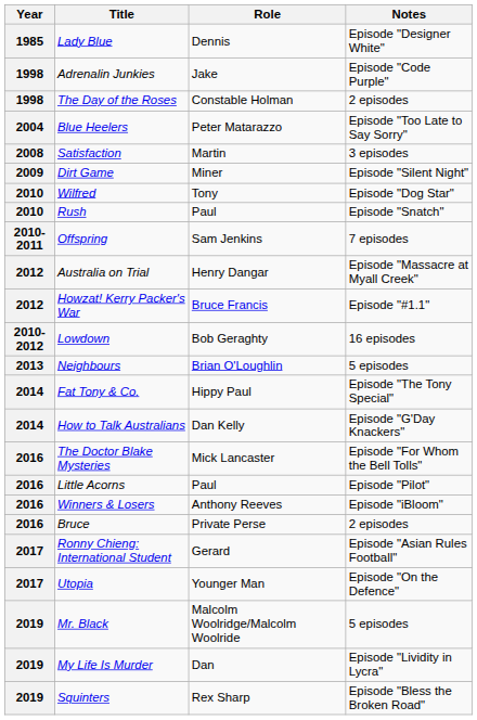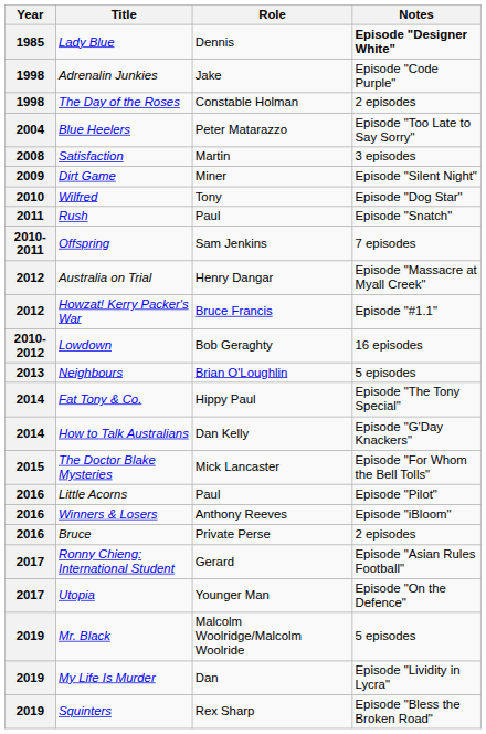 <table class="wikitable plainrowheaders sortable">
 <tr>
 <th scope="col">Year</th>
 <th scope="col">Title</th>
 <th scope="col">Role</th>
 <th scope="col">Notes</th>
 </tr>
 <tr>
 <th scope="row">1985</th>
 <td><em><a href='#'>Lady Blue</a></em></td>
 <td>Dennis</td>
-<td>Episode "Designer White"</td>
+<td><strong>Episode "Designer White"</strong></td>
 </tr>
 <tr>
 <th scope="row">1998</th>
 <td><em>Adrenalin Junkies</em></td>
 <td>Jake</td>
 <td>Episode "Code Purple"</td>
 </tr>
 <tr>
 <th scope="row">1998</th>
 <td><em><a href='#'>The Day of the Roses</a></em></td>
 <td>Constable Holman</td>
 <td>2 episodes</td>
 </tr>
 <tr>
 <th scope="row">2004</th>
 <td><em><a href='#'>Blue Heelers</a></em></td>
 <td>Peter Matarazzo</td>
 <td>Episode "Too Late to Say Sorry"</td>
 </tr>
 <tr>
 <th scope="row">2008</th>
 <td><em><a href='#'>Satisfaction</a></em></td>
 <td>Martin</td>
 <td>3 episodes</td>
 </tr>
 <tr>
 <th scope="row">2009</th>
 <td><em><a href='#'>Dirt Game</a></em></td>
 <td>Miner</td>
 <td>Episode "Silent Night"</td>
 </tr>
 <tr>
 <th scope="row">2010</th>
 <td><em><a href='#'>Wilfred</a></em></td>
 <td>Tony</td>
 <td>Episode "Dog Star"</td>
 </tr>
 <tr>
-<th scope="row">2010</th>
+<th scope="row">2011</th>
 <td><em><a href='#'>Rush</a></em></td>
 <td>Paul</td>
 <td>Episode "Snatch"</td>
 </tr>
 <tr>
 <th scope="row">2010-2011</th>
 <td><em><a href='#'>Offspring</a></em></td>
 <td>Sam Jenkins</td>
 <td>7 episodes</td>
 </tr>
 <tr>
 <th scope="row">2012</th>
 <td><em>Australia on Trial</em></td>
 <td>Henry Dangar</td>
 <td>Episode "Massacre at Myall Creek"</td>
 </tr>
 <tr>
 <th scope="row">2012</th>
 <td><em><a href='#'>Howzat! Kerry Packer's War</a></em></td>
 <td><a href='#'>Bruce Francis</a></td>
 <td>Episode "#1.1"</td>
 </tr>
 <tr>
 <th scope="row">2010-2012</th>
 <td><em><a href='#'>Lowdown</a></em></td>
 <td>Bob Geraghty</td>
 <td>16 episodes</td>
 </tr>
 <tr>
 <th scope="row">2013</th>
 <td><em><a href='#'>Neighbours</a></em></td>
 <td><a href='#'>Brian O'Loughlin</a></td>
 <td>5 episodes</td>
 </tr>
 <tr>
 <th scope="row">2014</th>
 <td><em><a href='#'>Fat Tony & Co.</a></em></td>
 <td>Hippy Paul</td>
 <td>Episode "The Tony Special"</td>
 </tr>
 <tr>
 <th scope="row">2014</th>
 <td><em><a href='#'>How to Talk Australians</a></em></td>
 <td>Dan Kelly</td>
 <td>Episode "G'Day Knackers"</td>
 </tr>
 <tr>
-<th scope="row">2016</th>
+<th scope="row">2015</th>
 <td><em><a href='#'>The Doctor Blake Mysteries</a></em></td>
 <td>Mick Lancaster</td>
 <td>Episode "For Whom the Bell Tolls"</td>
 </tr>
 <tr>
 <th scope="row">2016</th>
 <td><em>Little Acorns</em></td>
 <td>Paul</td>
 <td>Episode "Pilot"</td>
 </tr>
 <tr>
 <th scope="row">2016</th>
 <td><em><a href='#'>Winners & Losers</a></em></td>
 <td>Anthony Reeves</td>
 <td>Episode "iBloom"</td>
 </tr>
 <tr>
 <th scope="row">2016</th>
 <td><em>Bruce</em></td>
 <td>Private Perse</td>
 <td>2 episodes</td>
 </tr>
 <tr>
 <th scope="row">2017</th>
 <td><em><a href='#'>Ronny Chieng: International Student</a></em></td>
 <td>Gerard</td>
 <td>Episode "Asian Rules Football"</td>
 </tr>
 <tr>
 <th scope="row">2017</th>
 <td><em><a href='#'>Utopia</a></em></td>
 <td>Younger Man</td>
 <td>Episode "On the Defence"</td>
 </tr>
 <tr>
 <th scope="row">2019</th>
 <td><em><a href='#'>Mr. Black</a></em></td>
 <td>Malcolm Woolridge/Malcolm Woolride</td>
 <td>5 episodes</td>
 </tr>
 <tr>
 <th scope="row">2019</th>
 <td><em><a href='#'>My Life Is Murder</a></em></td>
 <td>Dan</td>
 <td>Episode "Lividity in Lycra"</td>
 </tr>
 <tr>
 <th scope="row">2019</th>
 <td><em><a href='#'>Squinters</a></em></td>
 <td>Rex Sharp</td>
 <td>Episode "Bless the Broken Road"</td>
 </tr>
 </table>
